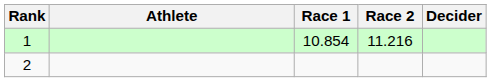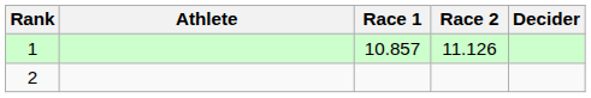 <table class=wikitable style="text-align:center">
 <tr>
 <th width=40>Rank</th>
 <th width=250>Athlete</th>
 <th width=60>Race 1</th>
 <th width=60>Race 2</th>
 <th width=60>Decider</th>
 </tr>
 <tr bgcolor=ccffcc>
 <td>1</td>
 <td align=left></td>
-<td>10.854</td>
-<td>11.216</td>
+<td>10.857</td>
+<td>11.126</td>
 <td></td>
 </tr>
 <tr>
 <td>2</td>
 <td align=left></td>
 <td></td>
 <td></td>
 <td></td>
 </tr>
 </table>
